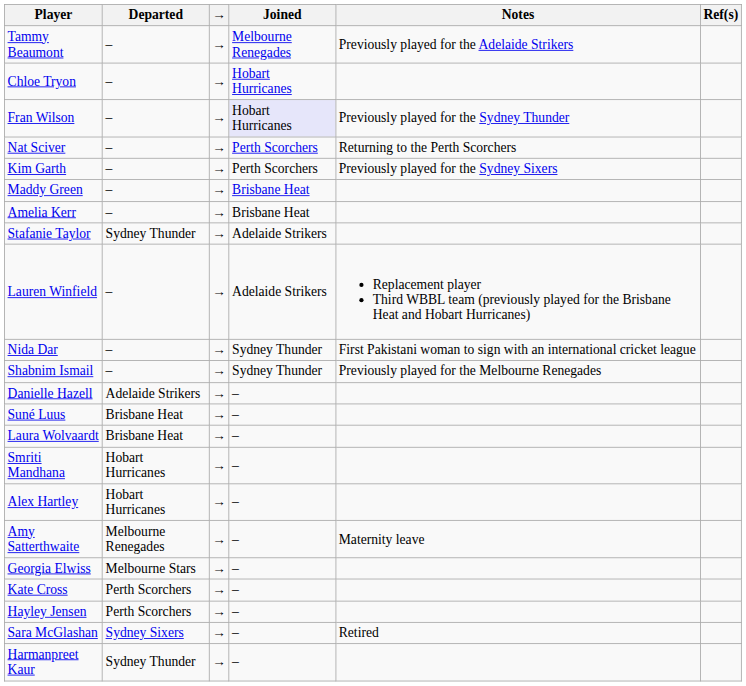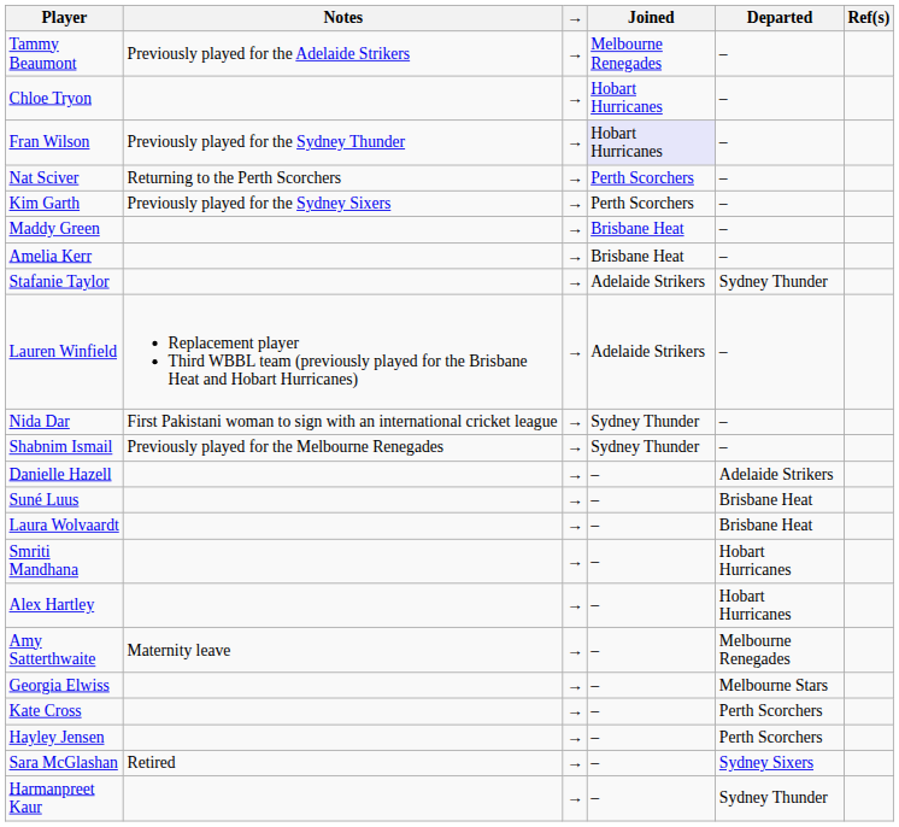 <table class="wikitable">
 <tr>
 <th>Player</th>
-<th>Departed</th>
+<th>Notes</th>
 <th>→</th>
 <th>Joined</th>
-<th>Notes</th>
+<th>Departed</th>
 <th>Ref(s)</th>
 </tr>
 <tr>
 <td><a href='#'>Tammy Beaumont</a></td>
-<td>–</td>
+<td>Previously played for the <a href='#'>Adelaide Strikers</a></td>
 <td>→</td>
 <td><a href='#'>Melbourne Renegades</a></td>
-<td>Previously played for the <a href='#'>Adelaide Strikers</a></td>
+<td>–</td>
 <td></td>
 </tr>
 <tr>
 <td><a href='#'>Chloe Tryon</a></td>
-<td>–</td>
+<td></td>
 <td>→</td>
 <td><a href='#'>Hobart Hurricanes</a></td>
-<td></td>
+<td>–</td>
 <td></td>
 </tr>
 <tr>
 <td><a href='#'>Fran Wilson</a></td>
-<td>–</td>
+<td>Previously played for the <a href='#'>Sydney Thunder</a></td>
 <td>→</td>
 <td style="background: lavender;">Hobart Hurricanes</td>
-<td>Previously played for the <a href='#'>Sydney Thunder</a></td>
+<td>–</td>
 <td></td>
 </tr>
 <tr>
 <td><a href='#'>Nat Sciver</a></td>
-<td>–</td>
+<td>Returning to the Perth Scorchers</td>
 <td>→</td>
 <td><a href='#'>Perth Scorchers</a></td>
-<td>Returning to the Perth Scorchers</td>
+<td>–</td>
 <td></td>
 </tr>
 <tr>
 <td><a href='#'>Kim Garth</a></td>
-<td>–</td>
+<td>Previously played for the <a href='#'>Sydney Sixers</a></td>
 <td>→</td>
 <td>Perth Scorchers</td>
-<td>Previously played for the <a href='#'>Sydney Sixers</a></td>
+<td>–</td>
 <td></td>
 </tr>
 <tr>
 <td><a href='#'>Maddy Green</a></td>
-<td>–</td>
+<td></td>
 <td>→</td>
 <td><a href='#'>Brisbane Heat</a></td>
-<td></td>
+<td>–</td>
 <td></td>
 </tr>
 <tr>
 <td><a href='#'>Amelia Kerr</a></td>
-<td>–</td>
+<td></td>
 <td>→</td>
 <td>Brisbane Heat</td>
-<td></td>
+<td>–</td>
 <td></td>
 </tr>
 <tr>
 <td><a href='#'>Stafanie Taylor</a></td>
-<td>Sydney Thunder</td>
+<td></td>
 <td>→</td>
 <td>Adelaide Strikers</td>
-<td></td>
+<td>Sydney Thunder</td>
 <td></td>
 </tr>
 <tr>
 <td><a href='#'>Lauren Winfield</a></td>
-<td>–</td>
+<td><br><ul><li>Replacement player</li><li>Third WBBL team (previously played for the Brisbane Heat and Hobart Hurricanes)</li></ul></td>
 <td>→</td>
 <td>Adelaide Strikers</td>
-<td><br><ul><li>Replacement player</li><li>Third WBBL team (previously played for the Brisbane Heat and Hobart Hurricanes)</li></ul></td>
+<td>–</td>
 <td></td>
 </tr>
 <tr>
 <td><a href='#'>Nida Dar</a></td>
-<td>–</td>
+<td>First Pakistani woman to sign with an international cricket league</td>
 <td>→</td>
 <td>Sydney Thunder</td>
-<td>First Pakistani woman to sign with an international cricket league</td>
+<td>–</td>
 <td></td>
 </tr>
 <tr>
 <td><a href='#'>Shabnim Ismail</a></td>
-<td>–</td>
+<td>Previously played for the Melbourne Renegades</td>
 <td>→</td>
 <td>Sydney Thunder</td>
-<td>Previously played for the Melbourne Renegades</td>
+<td>–</td>
 <td></td>
 </tr>
 <tr>
 <td><a href='#'>Danielle Hazell</a></td>
-<td>Adelaide Strikers</td>
+<td></td>
 <td>→</td>
 <td>–</td>
-<td></td>
+<td>Adelaide Strikers</td>
 <td></td>
 </tr>
 <tr>
 <td><a href='#'>Suné Luus</a></td>
-<td>Brisbane Heat</td>
+<td></td>
 <td>→</td>
 <td>–</td>
-<td></td>
+<td>Brisbane Heat</td>
 <td></td>
 </tr>
 <tr>
 <td><a href='#'>Laura Wolvaardt</a></td>
-<td>Brisbane Heat</td>
+<td></td>
 <td>→</td>
 <td>–</td>
-<td></td>
+<td>Brisbane Heat</td>
 <td></td>
 </tr>
 <tr>
 <td><a href='#'>Smriti Mandhana</a></td>
-<td>Hobart Hurricanes</td>
+<td></td>
 <td>→</td>
 <td>–</td>
-<td></td>
+<td>Hobart Hurricanes</td>
 <td></td>
 </tr>
 <tr>
 <td><a href='#'>Alex Hartley</a></td>
-<td>Hobart Hurricanes</td>
+<td></td>
 <td>→</td>
 <td>–</td>
-<td></td>
+<td>Hobart Hurricanes</td>
 <td></td>
 </tr>
 <tr>
 <td><a href='#'>Amy Satterthwaite</a></td>
-<td>Melbourne Renegades</td>
+<td>Maternity leave</td>
 <td>→</td>
 <td>–</td>
-<td>Maternity leave</td>
+<td>Melbourne Renegades</td>
 <td></td>
 </tr>
 <tr>
 <td><a href='#'>Georgia Elwiss</a></td>
-<td>Melbourne Stars</td>
+<td></td>
 <td>→</td>
 <td>–</td>
-<td></td>
+<td>Melbourne Stars</td>
 <td></td>
 </tr>
 <tr>
 <td><a href='#'>Kate Cross</a></td>
-<td>Perth Scorchers</td>
+<td></td>
 <td>→</td>
 <td>–</td>
-<td></td>
+<td>Perth Scorchers</td>
 <td></td>
 </tr>
 <tr>
 <td><a href='#'>Hayley Jensen</a></td>
-<td>Perth Scorchers</td>
+<td></td>
 <td>→</td>
 <td>–</td>
-<td></td>
+<td>Perth Scorchers</td>
 <td></td>
 </tr>
 <tr>
 <td><a href='#'>Sara McGlashan</a></td>
-<td><a href='#'>Sydney Sixers</a></td>
+<td>Retired</td>
 <td>→</td>
 <td>–</td>
-<td>Retired</td>
+<td><a href='#'>Sydney Sixers</a></td>
 <td></td>
 </tr>
 <tr>
 <td><a href='#'>Harmanpreet Kaur</a></td>
-<td>Sydney Thunder</td>
+<td></td>
 <td>→</td>
 <td>–</td>
-<td></td>
+<td>Sydney Thunder</td>
 <td></td>
 </tr>
 </table>
